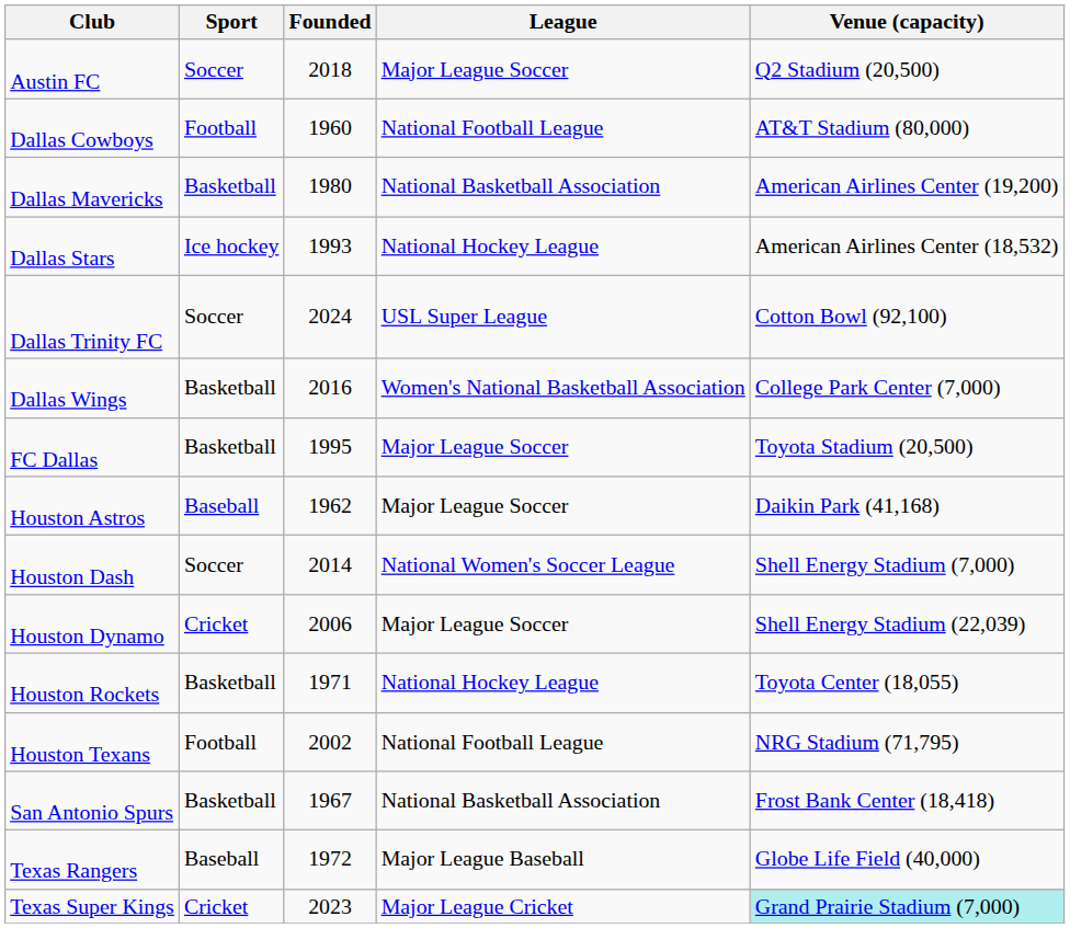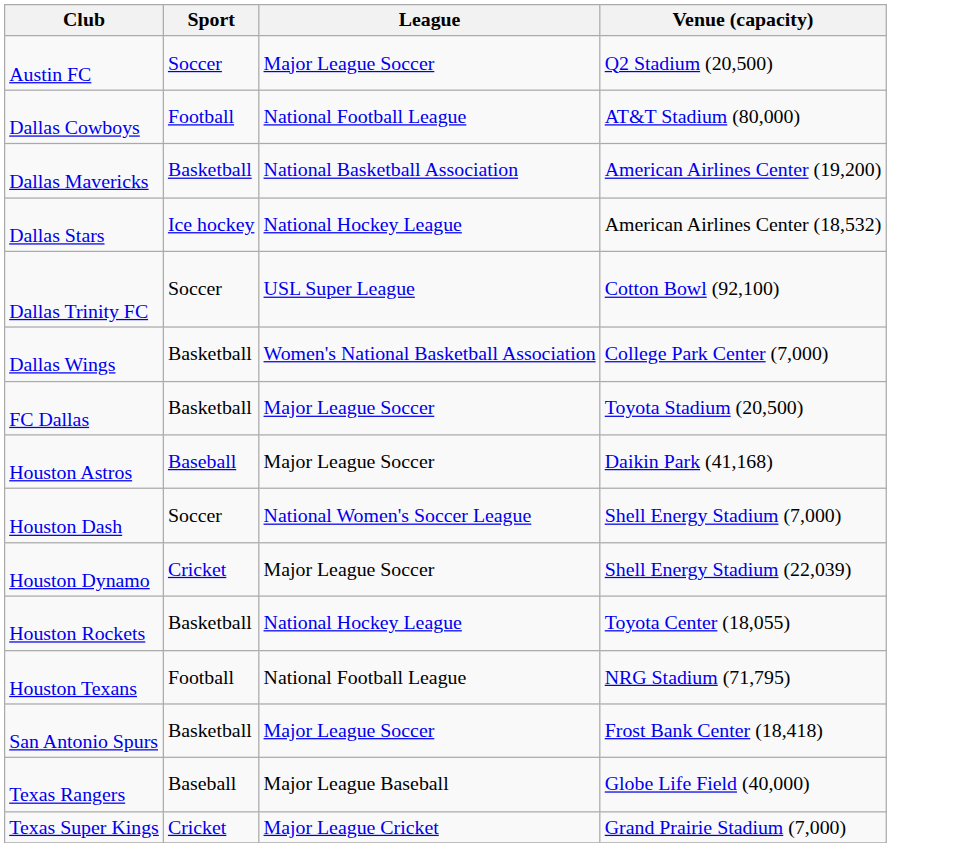 <table class="wikitable sortable">
 <tr>
 <th>Club</th>
 <th>Sport</th>
-<th>Founded</th>
 <th>League</th>
 <th>Venue (capacity)</th>
 </tr>
 <tr>
 <td><br><a href='#'>Austin FC</a></td>
 <td><a href='#'>Soccer</a></td>
-<td align=center>2018</td>
 <td><a href='#'>Major League Soccer</a></td>
 <td><a href='#'>Q2 Stadium</a> (20,500)</td>
 </tr>
 <tr>
 <td> <br> <a href='#'>Dallas Cowboys</a></td>
 <td><a href='#'>Football</a></td>
-<td align=center>1960</td>
 <td><a href='#'>National Football League</a></td>
 <td><a href='#'>AT&T Stadium</a> (80,000)</td>
 </tr>
 <tr>
 <td> <br> <a href='#'>Dallas Mavericks</a></td>
 <td><a href='#'>Basketball</a></td>
-<td align=center>1980</td>
 <td><a href='#'>National Basketball Association</a></td>
 <td><a href='#'>American Airlines Center</a> (19,200)</td>
 </tr>
 <tr>
 <td> <br> <a href='#'>Dallas Stars</a></td>
 <td><a href='#'>Ice hockey</a></td>
-<td align=center>1993</td>
 <td><a href='#'>National Hockey League</a></td>
 <td>American Airlines Center (18,532)</td>
 </tr>
 <tr>
 <td><br><br> <a href='#'>Dallas Trinity FC</a></td>
 <td>Soccer</td>
-<td align="center">2024</td>
 <td><a href='#'>USL Super League</a></td>
 <td><a href='#'>Cotton Bowl</a> (92,100)</td>
 </tr>
 <tr>
 <td> <br> <a href='#'>Dallas Wings</a></td>
 <td>Basketball</td>
-<td align=center>2016</td>
 <td><a href='#'>Women's National Basketball Association</a></td>
 <td><a href='#'>College Park Center</a> (7,000)</td>
 </tr>
 <tr>
 <td> <br> <a href='#'>FC Dallas</a></td>
 <td>Basketball</td>
-<td align="center">1995</td>
 <td><a href='#'>Major League Soccer</a></td>
 <td><a href='#'>Toyota Stadium</a> (20,500)</td>
 </tr>
 <tr>
 <td> <br> <a href='#'>Houston Astros</a></td>
 <td><a href='#'>Baseball</a></td>
-<td align=center>1962</td>
 <td>Major League Soccer</td>
 <td><a href='#'>Daikin Park</a> (41,168)</td>
 </tr>
 <tr>
 <td> <br> <a href='#'>Houston Dash</a></td>
 <td>Soccer</td>
-<td align=center>2014</td>
 <td><a href='#'>National Women's Soccer League</a></td>
 <td><a href='#'>Shell Energy Stadium</a> (7,000)</td>
 </tr>
 <tr>
 <td> <br> <a href='#'>Houston Dynamo</a></td>
 <td><a href='#'>Cricket</a></td>
-<td align=center>2006</td>
 <td>Major League Soccer</td>
 <td><a href='#'>Shell Energy Stadium</a> (22,039)</td>
 </tr>
 <tr>
 <td> <br> <a href='#'>Houston Rockets</a></td>
 <td>Basketball</td>
-<td align=center>1971</td>
 <td><a href='#'>National Hockey League</a></td>
 <td><a href='#'>Toyota Center</a> (18,055)</td>
 </tr>
 <tr>
 <td> <br> <a href='#'>Houston Texans</a></td>
 <td>Football</td>
-<td align=center>2002</td>
 <td>National Football League</td>
 <td><a href='#'>NRG Stadium</a> (71,795)</td>
 </tr>
 <tr>
 <td> <br> <a href='#'>San Antonio Spurs</a></td>
 <td>Basketball</td>
-<td align=center>1967</td>
-<td>National Basketball Association</td>
+<td><a href='#'>Major League Soccer</a></td>
 <td><a href='#'>Frost Bank Center</a> (18,418)</td>
 </tr>
 <tr>
 <td> <br> <a href='#'>Texas Rangers</a></td>
 <td>Baseball</td>
-<td align=center>1972</td>
 <td>Major League Baseball</td>
 <td><a href='#'>Globe Life Field</a> (40,000)</td>
 </tr>
 <tr>
 <td><a href='#'>Texas Super Kings</a></td>
 <td><a href='#'>Cricket</a></td>
-<td align=center>2023</td>
 <td><a href='#'>Major League Cricket</a></td>
-<td style="background: paleturquoise;"><a href='#'>Grand Prairie Stadium</a> (7,000)</td>
+<td><a href='#'>Grand Prairie Stadium</a> (7,000)</td>
 </tr>
 </table>
